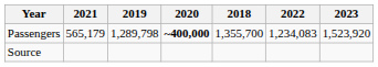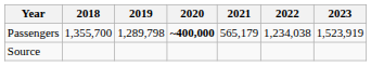 <table class="wikitable">
 <tr>
 <th>Year</th>
-<th>2021</th>
+<th>2018</th>
 <th>2019</th>
 <th>2020</th>
-<th>2018</th>
+<th>2021</th>
 <th>2022</th>
 <th>2023</th>
 </tr>
 <tr>
 <td>Passengers</td>
-<td>565,179</td>
+<td>1,355,700</td>
 <td>1,289,798</td>
 <td><strong>~400,000</strong></td>
-<td>1,355,700</td>
-<td>1,234,083</td>
-<td>1,523,920</td>
+<td>565,179</td>
+<td>1,234,038</td>
+<td>1,523,919</td>
 </tr>
 <tr>
 <td>Source</td>
 <td></td>
 <td></td>
 <td></td>
 <td></td>
 <td></td>
 <td></td>
 </tr>
 </table>
